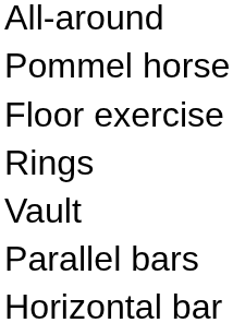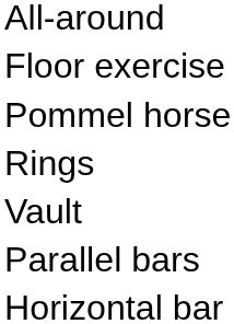 <table>
 <tr>
 <td>All-around<br></td>
 <td></td>
 <td></td>
 <td></td>
 </tr>
 <tr>
-<td>Pommel horse<br></td>
+<td>Floor exercise<br></td>
 <td></td>
 <td></td>
 <td></td>
 </tr>
 <tr>
-<td>Floor exercise<br></td>
+<td>Pommel horse<br></td>
 <td></td>
 <td></td>
 <td></td>
 </tr>
 <tr>
 <td>Rings<br></td>
 <td></td>
 <td></td>
 <td></td>
 </tr>
 <tr>
 <td>Vault<br></td>
 <td></td>
 <td></td>
 <td></td>
 </tr>
 <tr>
 <td>Parallel bars<br></td>
 <td></td>
 <td></td>
 <td></td>
 </tr>
 <tr>
 <td>Horizontal bar<br></td>
 <td></td>
 <td></td>
 <td></td>
 </tr>
 </table>
